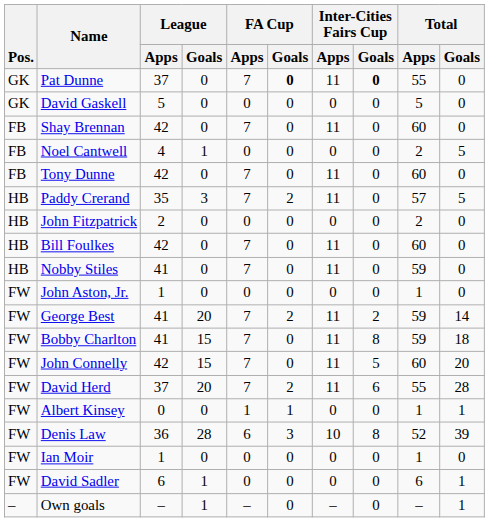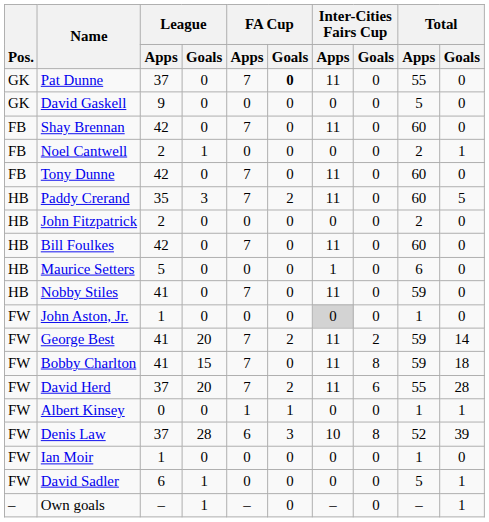 <table class="wikitable" style="text-align:center">
 <tr>
 <th rowspan="2" valign="bottom">Pos.</th>
 <th rowspan="2">Name</th>
 <th colspan="2" width="85">League</th>
 <th colspan="2" width="85">FA Cup</th>
 <th colspan="2" width="85">Inter-Cities Fairs Cup</th>
 <th colspan="2" width="85">Total</th>
 </tr>
 <tr>
 <th>Apps</th>
 <th>Goals</th>
 <th>Apps</th>
 <th>Goals</th>
 <th>Apps</th>
 <th>Goals</th>
 <th>Apps</th>
 <th>Goals</th>
 </tr>
 <tr>
 <td align="left">GK</td>
 <td align="left"> <a href='#'>Pat Dunne</a></td>
 <td>37</td>
 <td>0</td>
 <td>7</td>
 <td><strong>0</strong></td>
 <td>11</td>
-<td><strong>0</strong></td>
+<td>0</td>
 <td>55</td>
 <td>0</td>
 </tr>
 <tr>
 <td align="left">GK</td>
 <td align="left"> <a href='#'>David Gaskell</a></td>
-<td>5</td>
+<td>9</td>
 <td>0</td>
 <td>0</td>
 <td>0</td>
 <td>0</td>
 <td>0</td>
 <td>5</td>
 <td>0</td>
 </tr>
 <tr>
 <td align="left">FB</td>
 <td align="left"> <a href='#'>Shay Brennan</a></td>
 <td>42</td>
 <td>0</td>
 <td>7</td>
 <td>0</td>
 <td>11</td>
 <td>0</td>
 <td>60</td>
 <td>0</td>
 </tr>
 <tr>
 <td align="left">FB</td>
 <td align="left"> <a href='#'>Noel Cantwell</a></td>
-<td>4</td>
+<td>2</td>
 <td>1</td>
 <td>0</td>
 <td>0</td>
 <td>0</td>
 <td>0</td>
 <td>2</td>
-<td>5</td>
+<td>1</td>
 </tr>
 <tr>
 <td align="left">FB</td>
 <td align="left"> <a href='#'>Tony Dunne</a></td>
 <td>42</td>
 <td>0</td>
 <td>7</td>
 <td>0</td>
 <td>11</td>
 <td>0</td>
 <td>60</td>
 <td>0</td>
 </tr>
 <tr>
 <td align="left">HB</td>
 <td align="left"> <a href='#'>Paddy Crerand</a></td>
 <td>35</td>
 <td>3</td>
 <td>7</td>
 <td>2</td>
 <td>11</td>
 <td>0</td>
-<td>57</td>
+<td>60</td>
 <td>5</td>
 </tr>
 <tr>
 <td align="left">HB</td>
 <td align="left"> <a href='#'>John Fitzpatrick</a></td>
 <td>2</td>
 <td>0</td>
 <td>0</td>
 <td>0</td>
 <td>0</td>
 <td>0</td>
 <td>2</td>
 <td>0</td>
 </tr>
 <tr>
 <td align="left">HB</td>
 <td align="left"> <a href='#'>Bill Foulkes</a></td>
 <td>42</td>
 <td>0</td>
 <td>7</td>
 <td>0</td>
 <td>11</td>
 <td>0</td>
 <td>60</td>
 <td>0</td>
 </tr>
 <tr>
 <td align="left">HB</td>
+<td align="left"> <a href='#'>Maurice Setters</a></td>
+<td>5</td>
+<td>0</td>
+<td>0</td>
+<td>0</td>
+<td>1</td>
+<td>0</td>
+<td>6</td>
+<td>0</td>
+</tr>
+<tr>
+<td align="left">HB</td>
 <td align="left"> <a href='#'>Nobby Stiles</a></td>
 <td>41</td>
 <td>0</td>
 <td>7</td>
 <td>0</td>
 <td>11</td>
 <td>0</td>
 <td>59</td>
 <td>0</td>
 </tr>
 <tr>
 <td align="left">FW</td>
 <td align="left"> <a href='#'>John Aston, Jr.</a></td>
 <td>1</td>
 <td>0</td>
 <td>0</td>
 <td>0</td>
-<td>0</td>
+<td style="background: lightgrey;">0</td>
 <td>0</td>
 <td>1</td>
 <td>0</td>
 </tr>
 <tr>
 <td align="left">FW</td>
 <td align="left"> <a href='#'>George Best</a></td>
 <td>41</td>
 <td>20</td>
 <td>7</td>
 <td>2</td>
 <td>11</td>
 <td>2</td>
 <td>59</td>
 <td>14</td>
 </tr>
 <tr>
 <td align="left">FW</td>
 <td align="left"> <a href='#'>Bobby Charlton</a></td>
 <td>41</td>
 <td>15</td>
 <td>7</td>
 <td>0</td>
 <td>11</td>
 <td>8</td>
 <td>59</td>
 <td>18</td>
 </tr>
 <tr>
 <td align="left">FW</td>
-<td align="left"> <a href='#'>John Connelly</a></td>
-<td>42</td>
-<td>15</td>
-<td>7</td>
-<td>0</td>
-<td>11</td>
-<td>5</td>
-<td>60</td>
-<td>20</td>
-</tr>
-<tr>
-<td align="left">FW</td>
 <td align="left"> <a href='#'>David Herd</a></td>
 <td>37</td>
 <td>20</td>
 <td>7</td>
 <td>2</td>
 <td>11</td>
 <td>6</td>
 <td>55</td>
 <td>28</td>
 </tr>
 <tr>
 <td align="left">FW</td>
 <td align="left"> <a href='#'>Albert Kinsey</a></td>
 <td>0</td>
 <td>0</td>
 <td>1</td>
 <td>1</td>
 <td>0</td>
 <td>0</td>
 <td>1</td>
 <td>1</td>
 </tr>
 <tr>
 <td align="left">FW</td>
 <td align="left"> <a href='#'>Denis Law</a></td>
-<td>36</td>
+<td>37</td>
 <td>28</td>
 <td>6</td>
 <td>3</td>
 <td>10</td>
 <td>8</td>
 <td>52</td>
 <td>39</td>
 </tr>
 <tr>
 <td align="left">FW</td>
 <td align="left"> <a href='#'>Ian Moir</a></td>
 <td>1</td>
 <td>0</td>
 <td>0</td>
 <td>0</td>
 <td>0</td>
 <td>0</td>
 <td>1</td>
 <td>0</td>
 </tr>
 <tr>
 <td align="left">FW</td>
 <td align="left"> <a href='#'>David Sadler</a></td>
 <td>6</td>
 <td>1</td>
 <td>0</td>
 <td>0</td>
 <td>0</td>
 <td>0</td>
-<td>6</td>
+<td>5</td>
 <td>1</td>
 </tr>
 <tr>
 <td align="left">–</td>
 <td align="left">Own goals</td>
 <td>–</td>
 <td>1</td>
 <td>–</td>
 <td>0</td>
 <td>–</td>
 <td>0</td>
 <td>–</td>
 <td>1</td>
 </tr>
 </table>
